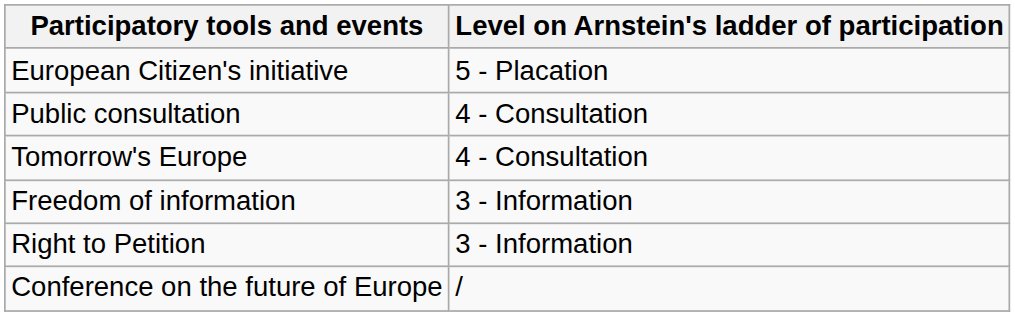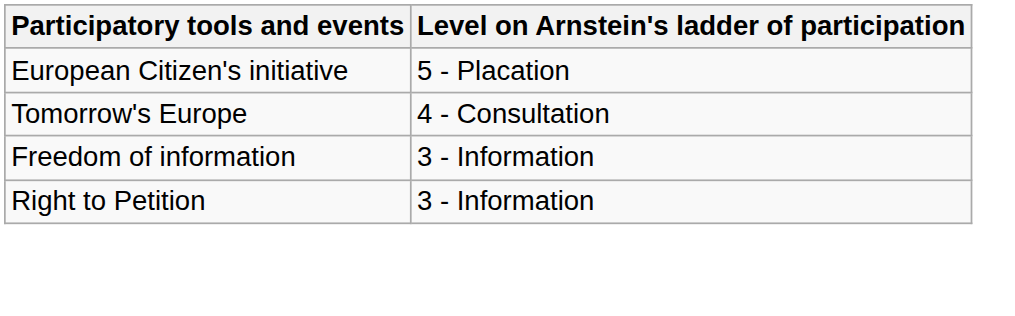 <table class="wikitable">
 <tr>
 <th>Participatory tools and events</th>
 <th>Level on Arnstein's ladder of participation</th>
 </tr>
 <tr>
 <td>European Citizen's initiative</td>
 <td>5 - Placation</td>
-</tr>
-<tr>
-<td>Public consultation</td>
-<td>4 - Consultation</td>
 </tr>
 <tr>
 <td>Tomorrow's Europe</td>
 <td>4 - Consultation</td>
 </tr>
 <tr>
 <td>Freedom of information</td>
 <td>3 - Information</td>
 </tr>
 <tr>
 <td>Right to Petition</td>
 <td>3 - Information</td>
 </tr>
-<tr>
-<td>Conference on the future of Europe</td>
-<td>/</td>
-</tr>
 </table>
